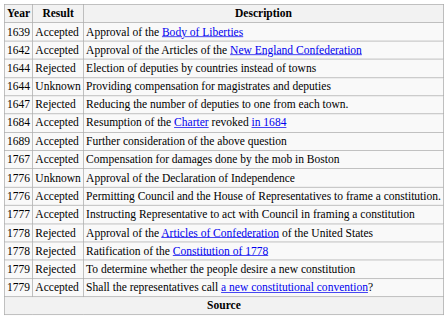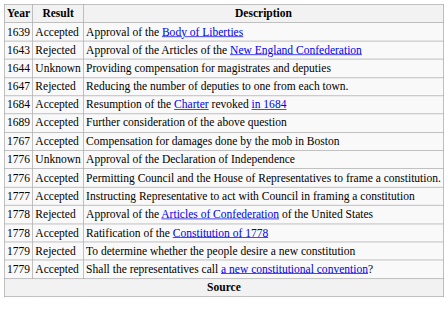 <table class="wikitable sortable">
 <tr>
 <th>Year</th>
 <th>Result</th>
 <th>Description</th>
 </tr>
 <tr>
 <td>1639</td>
 <td>Accepted</td>
 <td>Approval of the <a href='#'>Body of Liberties</a></td>
 </tr>
 <tr>
-<td>1642</td>
-<td>Accepted</td>
+<td>1643</td>
+<td>Rejected</td>
 <td>Approval of the Articles of the <a href='#'>New England Confederation</a></td>
-</tr>
-<tr>
-<td>1644</td>
-<td>Rejected</td>
-<td>Election of deputies by countries instead of towns</td>
 </tr>
 <tr>
 <td>1644</td>
 <td>Unknown</td>
 <td>Providing compensation for magistrates and deputies</td>
 </tr>
 <tr>
 <td>1647</td>
 <td>Rejected</td>
 <td>Reducing the number of deputies to one from each town.</td>
 </tr>
 <tr>
 <td>1684</td>
 <td>Accepted</td>
 <td>Resumption of the <a href='#'>Charter</a> revoked <a href='#'>in 1684</a></td>
 </tr>
 <tr>
 <td>1689</td>
 <td>Accepted</td>
 <td>Further consideration of the above question</td>
 </tr>
 <tr>
 <td>1767</td>
 <td>Accepted</td>
 <td>Compensation for damages done by the mob in Boston</td>
 </tr>
 <tr>
 <td>1776</td>
 <td>Unknown</td>
 <td>Approval of the Declaration of Independence</td>
 </tr>
 <tr>
 <td>1776</td>
 <td>Accepted</td>
 <td>Permitting Council and the House of Representatives to frame a constitution.</td>
 </tr>
 <tr>
 <td>1777</td>
 <td>Accepted</td>
 <td>Instructing Representative to act with Council in framing a constitution</td>
 </tr>
 <tr>
 <td>1778</td>
 <td>Rejected</td>
 <td>Approval of the <a href='#'>Articles of Confederation</a> of the United States</td>
 </tr>
 <tr>
 <td>1778</td>
-<td>Rejected</td>
+<td>Accepted</td>
 <td>Ratification of the <a href='#'>Constitution of 1778</a></td>
 </tr>
 <tr>
 <td>1779</td>
 <td>Rejected</td>
 <td>To determine whether the people desire a new constitution</td>
 </tr>
 <tr>
 <td>1779</td>
 <td>Accepted</td>
 <td>Shall the representatives call <a href='#'>a new constitutional convention</a>?</td>
 </tr>
 <tr>
 <th colspan="3">Source </th>
 </tr>
 </table>
